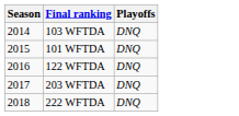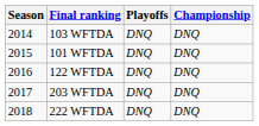 <table class="wikitable sortable">
 <tr>
 <th>Season</th>
 <th><a href='#'>Final ranking</a></th>
 <th>Playoffs</th>
+<th><a href='#'>Championship</a></th>
 </tr>
 <tr>
 <td>2014</td>
 <td>103 WFTDA</td>
+<td><em>DNQ</em></td>
 <td><em>DNQ</em></td>
 </tr>
 <tr>
 <td>2015</td>
 <td>101 WFTDA</td>
 <td><em>DNQ</em></td>
+<td><em>DNQ</em></td>
 </tr>
 <tr>
 <td>2016</td>
 <td>122 WFTDA</td>
+<td><em>DNQ</em></td>
 <td><em>DNQ</em></td>
 </tr>
 <tr>
 <td>2017</td>
 <td>203 WFTDA</td>
 <td><em>DNQ</em></td>
+<td><em>DNQ</em></td>
 </tr>
 <tr>
 <td>2018</td>
 <td>222 WFTDA</td>
 <td><em>DNQ</em></td>
+<td><em>DNQ</em></td>
 </tr>
 </table>
